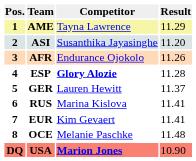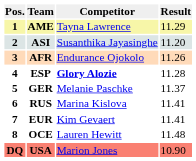 <table>
 <tr bgcolor="#EFEFEF">
 <th>Pos.</th>
 <th>Team</th>
 <th>Competitor</th>
 <th>Result</th>
 </tr>
 <tr align="center" valign="top" bgcolor="#F7F6A8">
 <th>1</th>
 <th>AME</th>
 <td align="left"><a href='#'>Tayna Lawrence</a></td>
 <td align="left">11.29</td>
 </tr>
 <tr align="center" valign="top" bgcolor="#DCE5E5">
 <th>2</th>
 <th>ASI</th>
 <td align="left"><a href='#'>Susanthika Jayasinghe</a></td>
 <td align="left">11.20</td>
 </tr>
 <tr align="center" valign="top" bgcolor="#FFDAB9">
 <th>3</th>
 <th>AFR</th>
 <td align="left"><a href='#'>Endurance Ojokolo</a></td>
 <td align="left">11.26</td>
 </tr>
 <tr align="center" valign="top" bgcolor="#FFFFFF">
 <th>4</th>
 <th>ESP</th>
 <td align="left"><strong><a href='#'>Glory Alozie</a></strong></td>
 <td align="left">11.28</td>
 </tr>
 <tr align="center" valign="top" bgcolor="#FFFFFF">
 <th>5</th>
 <th>GER</th>
-<td align="left"><a href='#'>Lauren Hewitt</a></td>
+<td align="left"><a href='#'>Melanie Paschke</a></td>
 <td align="left">11.37</td>
 </tr>
 <tr align="center" valign="top" bgcolor="#FFFFFF">
 <th>6</th>
 <th>RUS</th>
 <td align="left"><a href='#'>Marina Kislova</a></td>
 <td align="left">11.41</td>
 </tr>
 <tr align="center" valign="top" bgcolor="#FFFFFF">
 <th>7</th>
 <th>EUR</th>
 <td align="left"><a href='#'>Kim Gevaert</a></td>
 <td align="left">11.41</td>
 </tr>
 <tr align="center" valign="top" bgcolor="#FFFFFF">
 <th>8</th>
 <th>OCE</th>
-<td align="left"><a href='#'>Melanie Paschke</a></td>
+<td align="left"><a href='#'>Lauren Hewitt</a></td>
 <td align="left">11.48</td>
 </tr>
 <tr align="center" valign="top" bgcolor="salmon">
 <th>DQ</th>
 <th>USA</th>
-<td align="left"><strong><a href='#'>Marion Jones</a></strong></td>
+<td align="left"><a href='#'>Marion Jones</a></td>
 <td align="left">10.90</td>
 </tr>
 </table>
